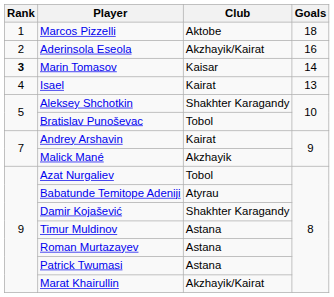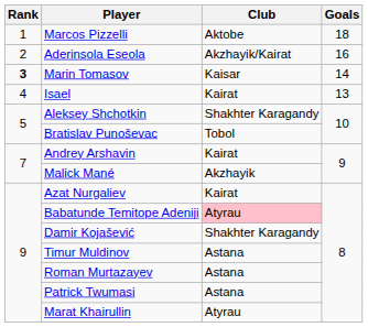 <table class="wikitable" style="text-align:center;">
 <tr>
 <th>Rank</th>
 <th>Player</th>
 <th>Club</th>
 <th>Goals</th>
 </tr>
 <tr>
 <td rowspan="1">1</td>
 <td align="left"> <a href='#'>Marcos Pizzelli</a></td>
 <td align="left">Aktobe</td>
 <td rowspan="1">18</td>
 </tr>
 <tr>
 <td rowspan="1">2</td>
 <td align="left"> <a href='#'>Aderinsola Eseola</a></td>
 <td align="left">Akzhayik/Kairat</td>
 <td rowspan="1">16</td>
 </tr>
 <tr>
 <td rowspan="1"><strong>3</strong></td>
 <td align="left"> <a href='#'>Marin Tomasov</a></td>
 <td align="left">Kaisar</td>
 <td rowspan="1">14</td>
 </tr>
 <tr>
 <td rowspan="1">4</td>
 <td align="left"> <a href='#'>Isael</a></td>
 <td align="left">Kairat</td>
 <td rowspan="1">13</td>
 </tr>
 <tr>
 <td rowspan="2">5</td>
 <td align="left"> <a href='#'>Aleksey Shchotkin</a></td>
 <td align="left">Shakhter Karagandy</td>
 <td rowspan="2">10</td>
 </tr>
 <tr>
 <td align="left"> <a href='#'>Bratislav Punoševac</a></td>
 <td align="left">Tobol</td>
 </tr>
 <tr>
 <td rowspan="2">7</td>
 <td align="left"> <a href='#'>Andrey Arshavin</a></td>
 <td align="left">Kairat</td>
 <td rowspan="2">9</td>
 </tr>
 <tr>
 <td align="left"> <a href='#'>Malick Mané</a></td>
 <td align="left">Akzhayik</td>
 </tr>
 <tr>
 <td rowspan="7">9</td>
 <td align="left"> <a href='#'>Azat Nurgaliev</a></td>
-<td align="left">Tobol</td>
+<td align="left">Kairat</td>
 <td rowspan="7">8</td>
 </tr>
 <tr>
 <td align="left"> <a href='#'>Babatunde Temitope Adeniji</a></td>
-<td align="left">Atyrau</td>
+<td align="left" style="background: pink;">Atyrau</td>
 </tr>
 <tr>
 <td align="left"> <a href='#'>Damir Kojašević</a></td>
 <td align="left">Shakhter Karagandy</td>
 </tr>
 <tr>
 <td align="left"> <a href='#'>Timur Muldinov</a></td>
 <td align="left">Astana</td>
 </tr>
 <tr>
 <td align="left"> <a href='#'>Roman Murtazayev</a></td>
 <td align="left">Astana</td>
 </tr>
 <tr>
 <td align="left"> <a href='#'>Patrick Twumasi</a></td>
 <td align="left">Astana</td>
 </tr>
 <tr>
 <td align="left"> <a href='#'>Marat Khairullin</a></td>
-<td align="left">Akzhayik/Kairat</td>
+<td align="left">Atyrau</td>
 </tr>
 </table>
